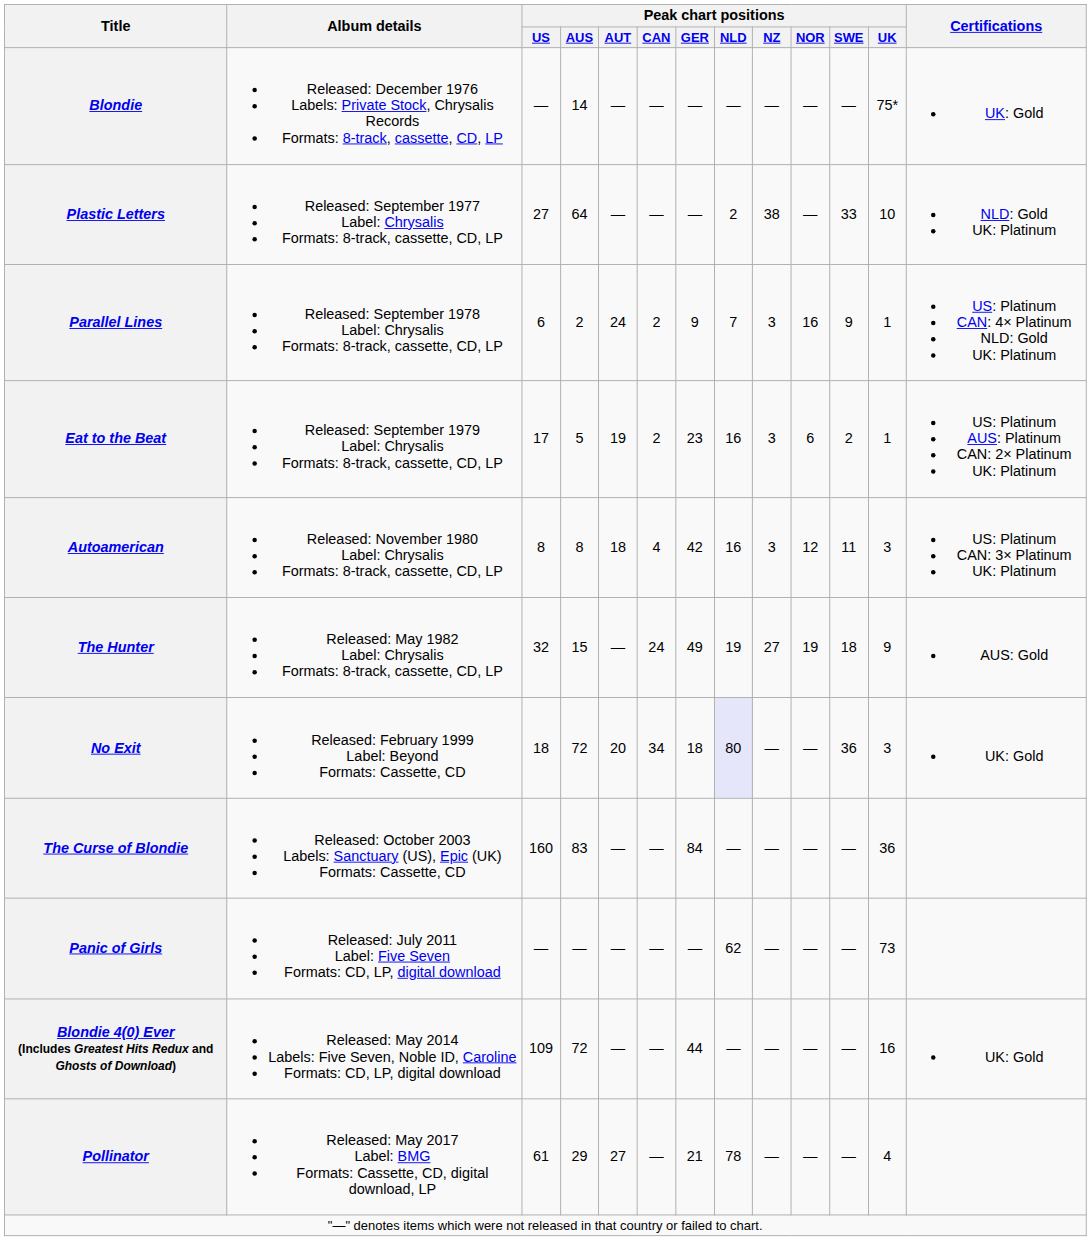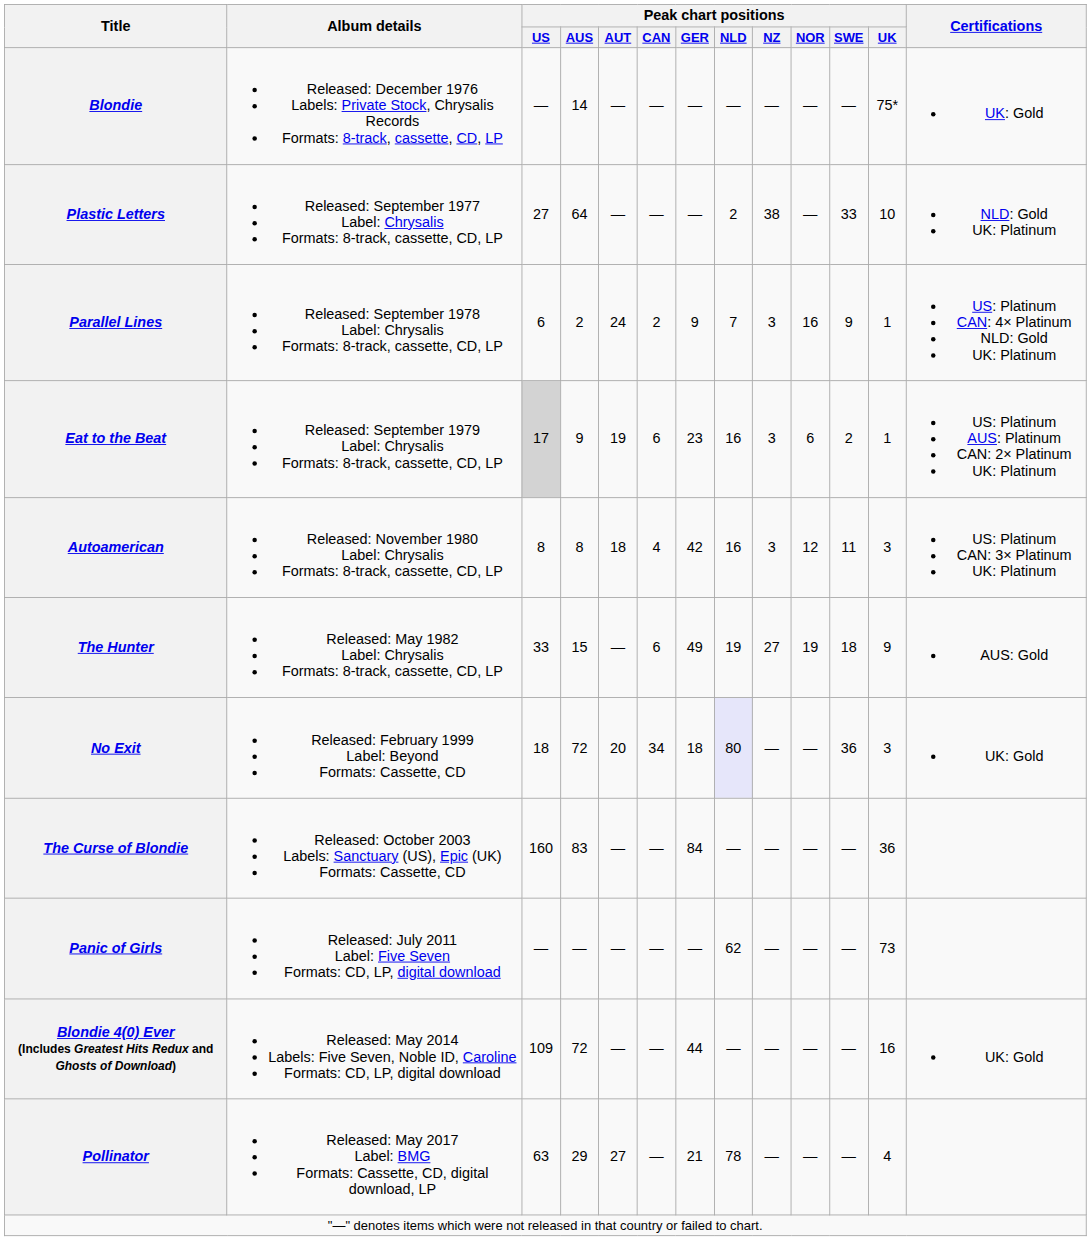 <table class="wikitable plainrowheaders" style="text-align:center;" border="1">
 <tr>
 <th scope="col" rowspan="2" style="width:15em;">Title</th>
 <th scope="col" rowspan="2" style="width:20em;">Album details</th>
 <th scope="col" colspan="10">Peak chart positions</th>
 <th scope="col" rowspan="2" style="width:12em;"><a href='#'>Certifications</a></th>
 </tr>
 <tr>
 <th scope="col" style="width:2.5em;font-size:90%;"><a href='#'>US</a><br></th>
 <th scope="col" style="width:2.5em;font-size:90%;"><a href='#'>AUS</a><br></th>
 <th scope="col" style="width:2.5em;font-size:90%;"><a href='#'>AUT</a><br></th>
 <th scope="col" style="width:2.5em;font-size:90%;"><a href='#'>CAN</a><br></th>
 <th scope="col" style="width:2.5em;font-size:90%;"><a href='#'>GER</a><br></th>
 <th scope="col" style="width:2.5em;font-size:90%;"><a href='#'>NLD</a><br></th>
 <th scope="col" style="width:2.5em;font-size:90%;"><a href='#'>NZ</a><br></th>
 <th scope="col" style="width:2.5em;font-size:90%;"><a href='#'>NOR</a><br></th>
 <th scope="col" style="width:2.5em;font-size:90%;"><a href='#'>SWE</a><br></th>
 <th scope="col" style="width:2.5em;font-size:90%;"><a href='#'>UK</a><br></th>
 </tr>
 <tr>
 <th scope="row"><em><a href='#'>Blondie</a></em></th>
 <td><br><ul><li>Released: December 1976</li><li>Labels: <a href='#'>Private Stock</a>, Chrysalis Records</li><li>Formats: <a href='#'>8-track</a>, <a href='#'>cassette</a>, <a href='#'>CD</a>, <a href='#'>LP</a></li></ul></td>
 <td>—</td>
 <td>14</td>
 <td>—</td>
 <td>—</td>
 <td>—</td>
 <td>—</td>
 <td>—</td>
 <td>—</td>
 <td>—</td>
 <td>75*</td>
 <td><br><ul><li><a href='#'>UK</a>: Gold</li></ul></td>
 </tr>
 <tr>
 <th scope="row"><em><a href='#'>Plastic Letters</a></em></th>
 <td><br><ul><li>Released: September 1977</li><li>Label: <a href='#'>Chrysalis</a></li><li>Formats: 8-track, cassette, CD, LP</li></ul></td>
 <td>27</td>
 <td>64</td>
 <td>—</td>
 <td>—</td>
 <td>—</td>
 <td>2</td>
 <td>38</td>
 <td>—</td>
 <td>33</td>
 <td>10</td>
 <td><br><ul><li><a href='#'>NLD</a>: Gold</li><li>UK: Platinum</li></ul></td>
 </tr>
 <tr>
 <th scope="row"><em><a href='#'>Parallel Lines</a></em></th>
 <td><br><ul><li>Released: September 1978</li><li>Label: Chrysalis</li><li>Formats: 8-track, cassette, CD, LP</li></ul></td>
 <td>6</td>
 <td>2</td>
 <td>24</td>
 <td>2</td>
 <td>9</td>
 <td>7</td>
 <td>3</td>
 <td>16</td>
 <td>9</td>
 <td>1</td>
 <td><br><ul><li><a href='#'>US</a>: Platinum</li><li><a href='#'>CAN</a>: 4× Platinum</li><li>NLD: Gold</li><li>UK: Platinum</li></ul></td>
 </tr>
 <tr>
 <th scope="row"><em><a href='#'>Eat to the Beat</a></em></th>
 <td><br><ul><li>Released: September 1979</li><li>Label: Chrysalis</li><li>Formats: 8-track, cassette, CD, LP</li></ul></td>
-<td>17</td>
-<td>5</td>
+<td style="background: lightgrey;">17</td>
+<td>9</td>
 <td>19</td>
-<td>2</td>
+<td>6</td>
 <td>23</td>
 <td>16</td>
 <td>3</td>
 <td>6</td>
 <td>2</td>
 <td>1</td>
 <td><br><ul><li>US: Platinum</li><li><a href='#'>AUS</a>: Platinum</li><li>CAN: 2× Platinum</li><li>UK: Platinum</li></ul></td>
 </tr>
 <tr>
 <th scope="row"><em><a href='#'>Autoamerican</a></em></th>
 <td><br><ul><li>Released: November 1980</li><li>Label: Chrysalis</li><li>Formats: 8-track, cassette, CD, LP</li></ul></td>
 <td>8</td>
 <td>8</td>
 <td>18</td>
 <td>4</td>
 <td>42</td>
 <td>16</td>
 <td>3</td>
 <td>12</td>
 <td>11</td>
 <td>3</td>
 <td><br><ul><li>US: Platinum</li><li>CAN: 3× Platinum</li><li>UK: Platinum</li></ul></td>
 </tr>
 <tr>
 <th scope="row"><em><a href='#'>The Hunter</a></em></th>
 <td><br><ul><li>Released: May 1982</li><li>Label: Chrysalis</li><li>Formats: 8-track, cassette, CD, LP</li></ul></td>
-<td>32</td>
+<td>33</td>
 <td>15</td>
 <td>—</td>
-<td>24</td>
+<td>6</td>
 <td>49</td>
 <td>19</td>
 <td>27</td>
 <td>19</td>
 <td>18</td>
 <td>9</td>
 <td><br><ul><li>AUS: Gold</li></ul></td>
 </tr>
 <tr>
 <th scope="row"><em><a href='#'>No Exit</a></em></th>
 <td><br><ul><li>Released: February 1999</li><li>Label: Beyond</li><li>Formats: Cassette, CD</li></ul></td>
 <td>18</td>
 <td>72</td>
 <td>20</td>
 <td>34</td>
 <td>18</td>
 <td style="background: lavender;">80</td>
 <td>—</td>
 <td>—</td>
 <td>36</td>
 <td>3</td>
 <td><br><ul><li>UK: Gold</li></ul></td>
 </tr>
 <tr>
 <th scope="row"><em><a href='#'>The Curse of Blondie</a></em></th>
 <td><br><ul><li>Released: October 2003</li><li>Labels: <a href='#'>Sanctuary</a> (US), <a href='#'>Epic</a> (UK)</li><li>Formats: Cassette, CD</li></ul></td>
 <td>160</td>
 <td>83</td>
 <td>—</td>
 <td>—</td>
 <td>84</td>
 <td>—</td>
 <td>—</td>
 <td>—</td>
 <td>—</td>
 <td>36</td>
 <td></td>
 </tr>
 <tr>
 <th scope="row"><em><a href='#'>Panic of Girls</a></em></th>
 <td><br><ul><li>Released: July 2011</li><li>Label: <a href='#'>Five Seven</a></li><li>Formats: CD, LP, <a href='#'>digital download</a></li></ul></td>
 <td>—</td>
 <td>—</td>
 <td>—</td>
 <td>—</td>
 <td>—</td>
 <td>62</td>
 <td>—</td>
 <td>—</td>
 <td>—</td>
 <td>73</td>
 <td></td>
 </tr>
 <tr>
 <th scope="row"><em><a href='#'>Blondie 4(0) Ever</a></em><br><small>(Includes <em>Greatest Hits Redux</em> and <em>Ghosts of Download</em>)</small></th>
 <td><br><ul><li>Released: May 2014</li><li>Labels: Five Seven, Noble ID, <a href='#'>Caroline</a></li><li>Formats: CD, LP, digital download</li></ul></td>
 <td>109</td>
 <td>72</td>
 <td>—</td>
 <td>—</td>
 <td>44</td>
 <td>—</td>
 <td>—</td>
 <td>—</td>
 <td>—</td>
 <td>16</td>
 <td><br><ul><li>UK: Gold</li></ul></td>
 </tr>
 <tr>
 <th scope="row"><em><a href='#'>Pollinator</a></em></th>
 <td><br><ul><li>Released: May 2017</li><li>Label: <a href='#'>BMG</a></li><li>Formats: Cassette, CD, digital download, LP</li></ul></td>
-<td>61</td>
+<td>63</td>
 <td>29</td>
 <td>27</td>
 <td>—</td>
 <td>21</td>
 <td>78</td>
 <td>—</td>
 <td>—</td>
 <td>—</td>
 <td>4</td>
 <td></td>
 </tr>
 <tr>
 <td colspan="14" align="center" style="font-size:90%;">"—" denotes items which were not released in that country or failed to chart.</td>
 </tr>
 </table>
